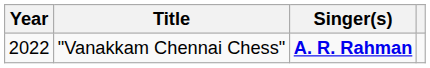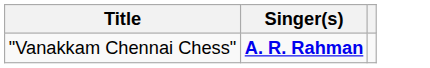 <table class="wikitable">
 <tr>
-<th scope="col">Year</th>
 <th scope="col">Title</th>
 <th scope="col">Singer(s)</th>
 <th class="unsortable" scope="col"></th>
 </tr>
 <tr>
-<td>2022</td>
 <td>"Vanakkam Chennai Chess"</td>
 <td><strong><a href='#'>A. R. Rahman</a></strong></td>
 <td></td>
 </tr>
 </table>
